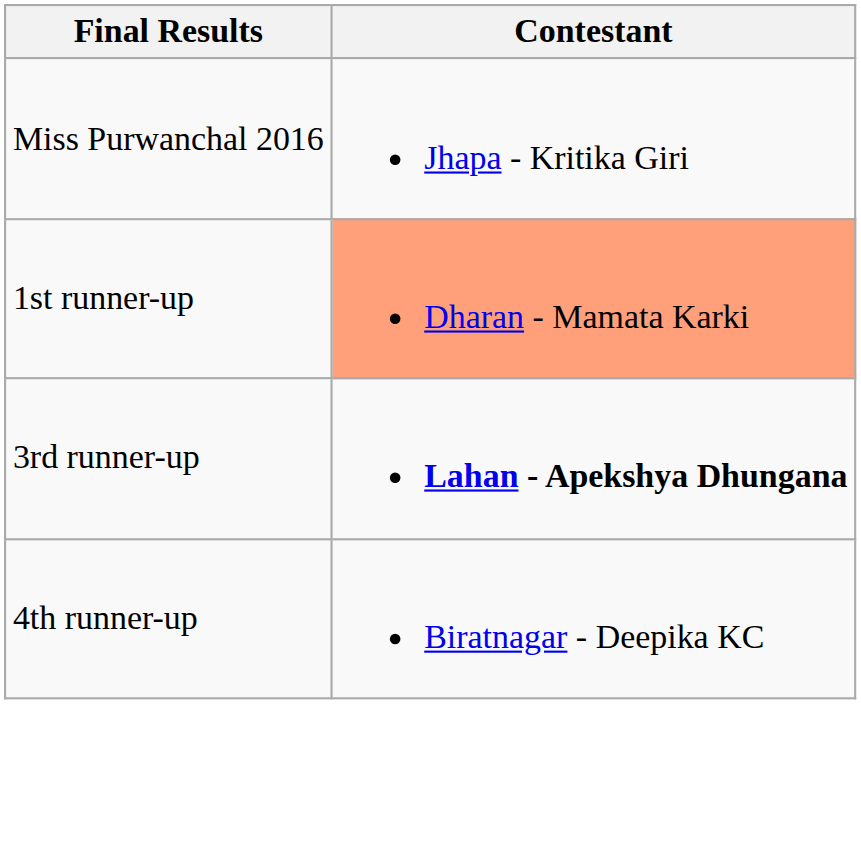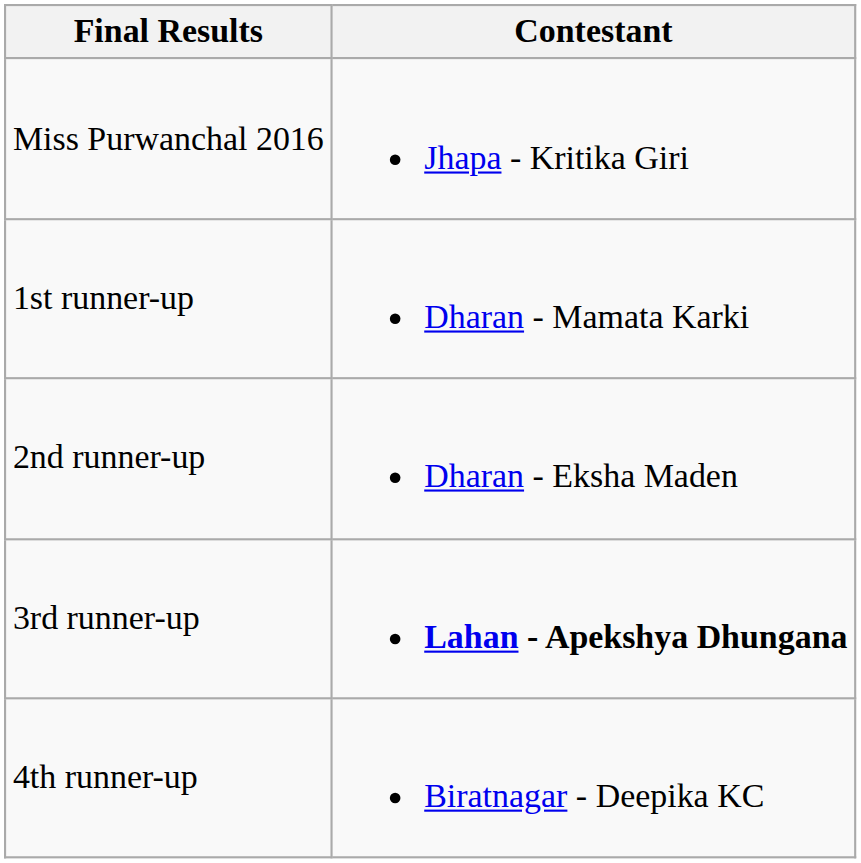 <table class="wikitable">
 <tr>
 <th>Final Results</th>
 <th>Contestant</th>
 </tr>
 <tr>
 <td>Miss Purwanchal 2016</td>
 <td><br><ul><li><a href='#'>Jhapa</a> - Kritika Giri</li></ul></td>
 </tr>
 <tr>
 <td>1st runner-up</td>
-<td style="background: lightsalmon;"><br><ul><li><a href='#'>Dharan</a> - Mamata Karki</li></ul></td>
+<td><br><ul><li><a href='#'>Dharan</a> - Mamata Karki</li></ul></td>
+</tr>
+<tr>
+<td>2nd runner-up</td>
+<td><br><ul><li><a href='#'>Dharan</a> - Eksha Maden</li></ul></td>
 </tr>
 <tr>
 <td>3rd runner-up</td>
 <td><strong><br><ul><li><a href='#'>Lahan</a> - Apekshya Dhungana</li></ul></strong></td>
 </tr>
 <tr>
 <td>4th runner-up</td>
 <td><br><ul><li><a href='#'>Biratnagar</a> - Deepika KC</li></ul></td>
 </tr>
 </table>
